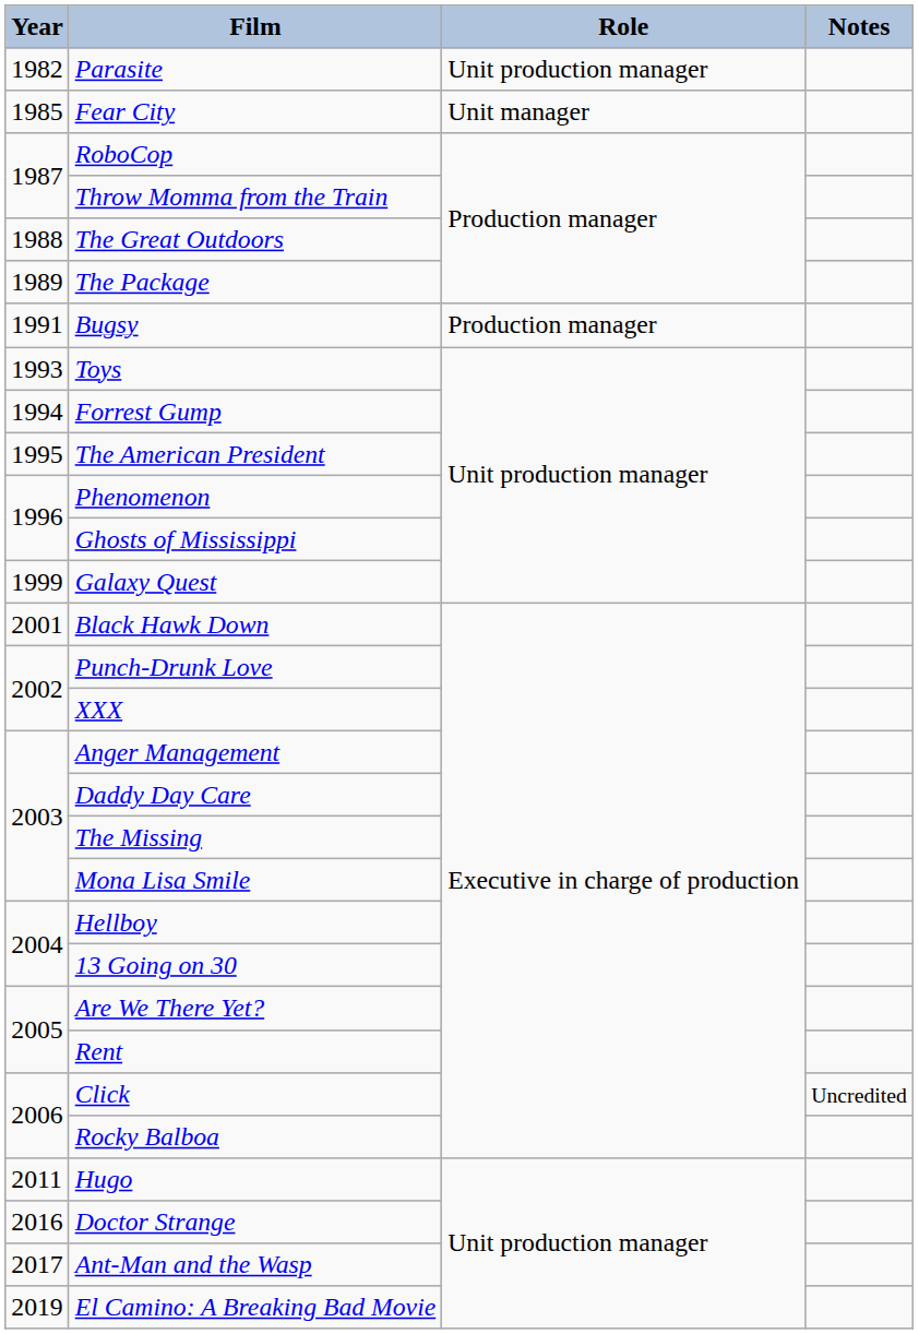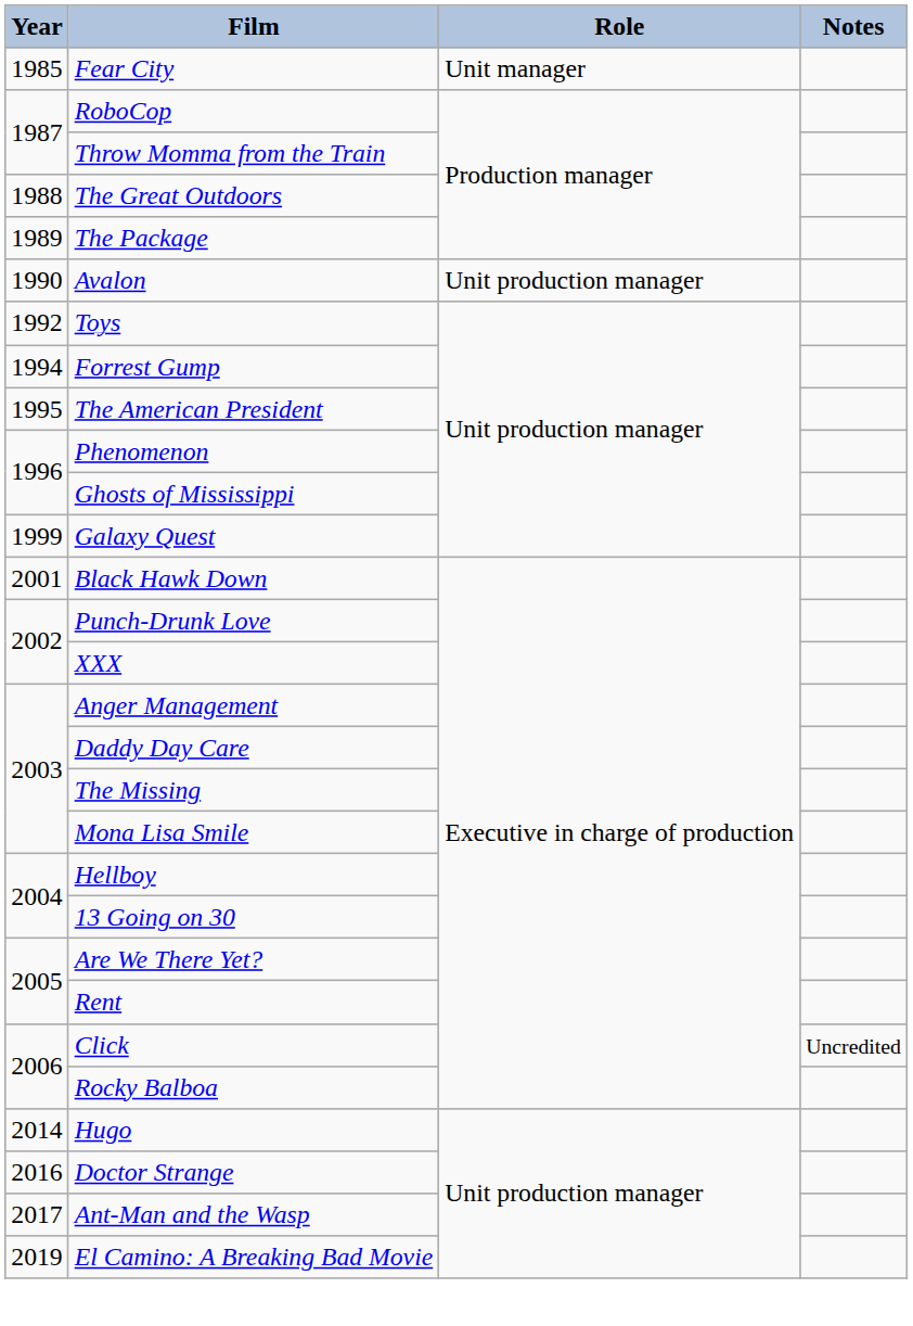 <table class="wikitable" style="font-size:95%;">
 <tr>
 <th style="background:#B0C4DE;">Year</th>
 <th style="background:#B0C4DE;">Film</th>
 <th style="background:#B0C4DE;">Role</th>
 <th style="background:#B0C4DE;">Notes</th>
-</tr>
-<tr>
-<td>1982</td>
-<td><em><a href='#'>Parasite</a></em></td>
-<td>Unit production manager</td>
-<td></td>
 </tr>
 <tr>
 <td>1985</td>
 <td><em><a href='#'>Fear City</a></em></td>
 <td>Unit manager</td>
 <td></td>
 </tr>
 <tr>
 <td rowspan=2>1987</td>
 <td><em><a href='#'>RoboCop</a></em></td>
 <td rowspan=4>Production manager</td>
 <td></td>
 </tr>
 <tr>
 <td><em><a href='#'>Throw Momma from the Train</a></em></td>
 <td></td>
 </tr>
 <tr>
 <td>1988</td>
 <td><em><a href='#'>The Great Outdoors</a></em></td>
 <td></td>
 </tr>
 <tr>
 <td>1989</td>
 <td><em><a href='#'>The Package</a></em></td>
 <td></td>
 </tr>
 <tr>
-<td>1991</td>
-<td><em><a href='#'>Bugsy</a></em></td>
-<td>Production manager</td>
+<td>1990</td>
+<td><em><a href='#'>Avalon</a></em></td>
+<td>Unit production manager</td>
 <td></td>
 </tr>
 <tr>
-<td>1993</td>
+<td>1992</td>
 <td><em><a href='#'>Toys</a></em></td>
 <td rowspan=6>Unit production manager</td>
 <td></td>
 </tr>
 <tr>
 <td>1994</td>
 <td><em><a href='#'>Forrest Gump</a></em></td>
 <td></td>
 </tr>
 <tr>
 <td>1995</td>
 <td><em><a href='#'>The American President</a></em></td>
 <td></td>
 </tr>
 <tr>
 <td rowspan=2>1996</td>
 <td><em><a href='#'>Phenomenon</a></em></td>
 <td></td>
 </tr>
 <tr>
 <td><em><a href='#'>Ghosts of Mississippi</a></em></td>
 <td></td>
 </tr>
 <tr>
 <td>1999</td>
 <td><em><a href='#'>Galaxy Quest</a></em></td>
 <td></td>
 </tr>
 <tr>
 <td>2001</td>
 <td><em><a href='#'>Black Hawk Down</a></em></td>
 <td rowspan=13>Executive in charge of production</td>
 <td></td>
 </tr>
 <tr>
 <td rowspan=2>2002</td>
 <td><em><a href='#'>Punch-Drunk Love</a></em></td>
 <td></td>
 </tr>
 <tr>
 <td><em><a href='#'>XXX</a></em></td>
 <td></td>
 </tr>
 <tr>
 <td rowspan=4>2003</td>
 <td><em><a href='#'>Anger Management</a></em></td>
 <td></td>
 </tr>
 <tr>
 <td><em><a href='#'>Daddy Day Care</a></em></td>
 <td></td>
 </tr>
 <tr>
 <td><em><a href='#'>The Missing</a></em></td>
 <td></td>
 </tr>
 <tr>
 <td><em><a href='#'>Mona Lisa Smile</a></em></td>
 <td></td>
 </tr>
 <tr>
 <td rowspan=2>2004</td>
 <td><em><a href='#'>Hellboy</a></em></td>
 <td></td>
 </tr>
 <tr>
 <td><em><a href='#'>13 Going on 30</a></em></td>
 <td></td>
 </tr>
 <tr>
 <td rowspan=2>2005</td>
 <td><em><a href='#'>Are We There Yet?</a></em></td>
 <td></td>
 </tr>
 <tr>
 <td><em><a href='#'>Rent</a></em></td>
 <td></td>
 </tr>
 <tr>
 <td rowspan=2>2006</td>
 <td><em><a href='#'>Click</a></em></td>
 <td style="text-align:center;"><small>Uncredited</small></td>
 </tr>
 <tr>
 <td><em><a href='#'>Rocky Balboa</a></em></td>
 <td></td>
 </tr>
 <tr>
-<td>2011</td>
+<td>2014</td>
 <td><em><a href='#'>Hugo</a></em></td>
 <td rowspan=4>Unit production manager</td>
 <td></td>
 </tr>
 <tr>
 <td>2016</td>
 <td><em><a href='#'>Doctor Strange</a></em></td>
 <td></td>
 </tr>
 <tr>
 <td>2017</td>
 <td><em><a href='#'>Ant-Man and the Wasp</a></em></td>
 <td></td>
 </tr>
 <tr>
 <td>2019</td>
 <td><em><a href='#'>El Camino: A Breaking Bad Movie</a></em></td>
 <td></td>
 </tr>
 </table>
